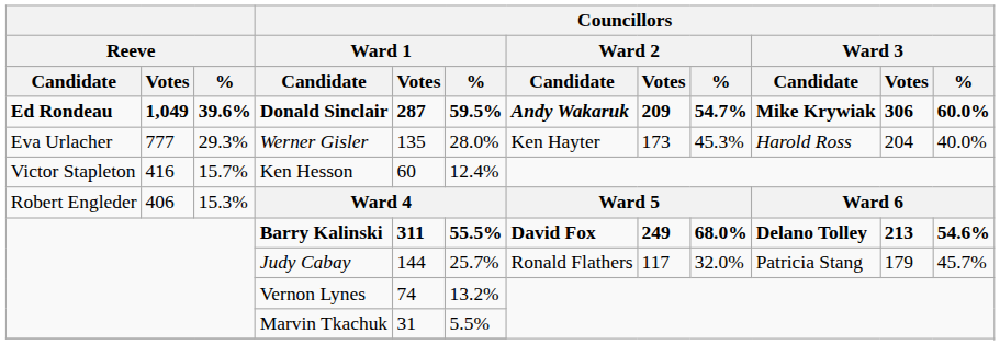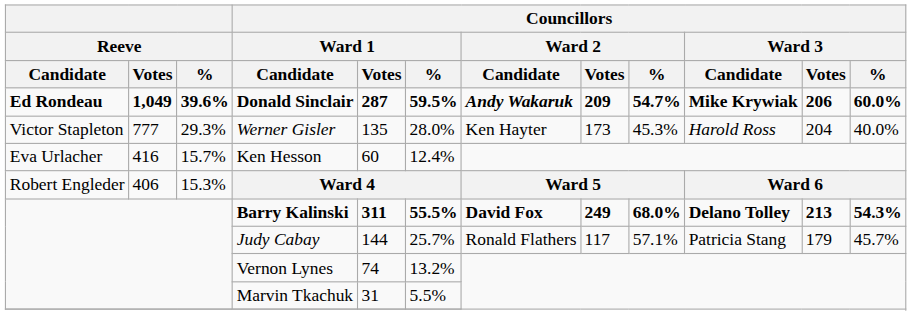 <table class="wikitable collapsible collapsed" align="right">
 <tr>
 <th colspan=3></th>
 <th colspan=18>Councillors</th>
 </tr>
 <tr>
 <th colspan=3>Reeve</th>
 <th colspan=3>Ward 1</th>
 <th colspan=3>Ward 2</th>
 <th colspan=3>Ward 3</th>
 </tr>
 <tr>
 <th>Candidate</th>
 <th>Votes</th>
 <th>%</th>
 <th>Candidate</th>
 <th>Votes</th>
 <th>%</th>
 <th>Candidate</th>
 <th>Votes</th>
 <th>%</th>
 <th>Candidate</th>
 <th>Votes</th>
 <th>%</th>
 </tr>
 <tr>
 <td><strong>Ed Rondeau</strong></td>
 <td><strong>1,049</strong></td>
 <td><strong>39.6%</strong></td>
 <td><strong>Donald Sinclair</strong></td>
 <td><strong>287</strong></td>
 <td><strong>59.5%</strong></td>
 <td><strong><em>Andy Wakaruk</em></strong></td>
 <td><strong>209</strong></td>
 <td><strong>54.7%</strong></td>
 <td><strong>Mike Krywiak</strong></td>
-<td><strong>306</strong></td>
+<td><strong>206</strong></td>
 <td><strong>60.0%</strong></td>
 </tr>
 <tr>
-<td>Eva Urlacher</td>
+<td>Victor Stapleton</td>
 <td>777</td>
 <td>29.3%</td>
 <td><em>Werner Gisler</em></td>
 <td>135</td>
 <td>28.0%</td>
 <td>Ken Hayter</td>
 <td>173</td>
 <td>45.3%</td>
 <td><em>Harold Ross</em></td>
 <td>204</td>
 <td>40.0%</td>
 </tr>
 <tr>
-<td>Victor Stapleton</td>
+<td>Eva Urlacher</td>
 <td>416</td>
 <td>15.7%</td>
 <td>Ken Hesson</td>
 <td>60</td>
 <td>12.4%</td>
 </tr>
 <tr>
 <td>Robert Engleder</td>
 <td>406</td>
 <td>15.3%</td>
 <th colspan=3>Ward 4</th>
 <th colspan=3>Ward 5</th>
 <th colspan=3>Ward 6</th>
 </tr>
 <tr>
 <td rowspan=4 colspan=3></td>
 <td><strong>Barry Kalinski</strong></td>
 <td><strong>311</strong></td>
 <td><strong>55.5%</strong></td>
 <td><strong>David Fox</strong></td>
 <td><strong>249</strong></td>
 <td><strong>68.0%</strong></td>
 <td><strong>Delano Tolley</strong></td>
 <td><strong>213</strong></td>
-<td><strong>54.6%</strong></td>
+<td><strong>54.3%</strong></td>
 </tr>
 <tr>
 <td><em>Judy Cabay</em></td>
 <td>144</td>
 <td>25.7%</td>
 <td>Ronald Flathers</td>
 <td>117</td>
-<td>32.0%</td>
+<td>57.1%</td>
 <td>Patricia Stang</td>
 <td>179</td>
 <td>45.7%</td>
 </tr>
 <tr>
 <td>Vernon Lynes</td>
 <td>74</td>
 <td>13.2%</td>
 </tr>
 <tr>
 <td>Marvin Tkachuk</td>
 <td>31</td>
 <td>5.5%</td>
 </tr>
 <tr>
 </tr>
 </table>
